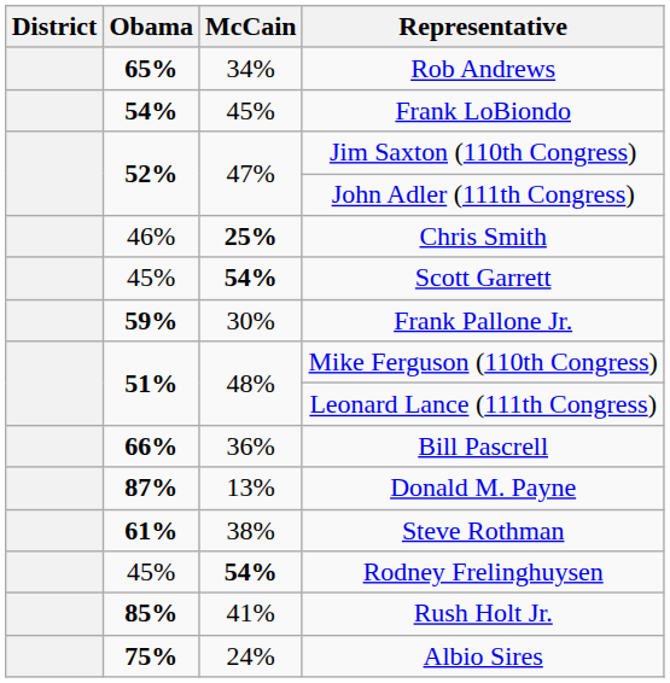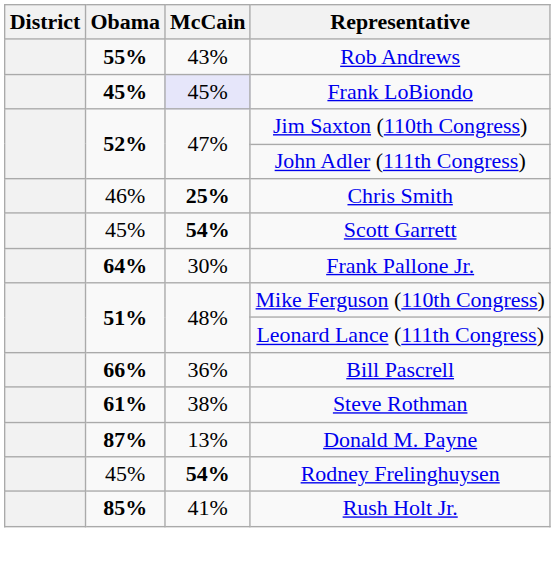 <table class=wikitable>
 <tr>
 <th>District</th>
 <th>Obama</th>
 <th>McCain</th>
 <th>Representative</th>
 </tr>
 <tr align=center>
 <th></th>
-<td><strong>65%</strong></td>
-<td>34%</td>
+<td><strong>55%</strong></td>
+<td>43%</td>
 <td><a href='#'>Rob Andrews</a></td>
 </tr>
 <tr align=center>
 <th></th>
-<td><strong>54%</strong></td>
-<td>45%</td>
+<td><strong>45%</strong></td>
+<td style="background: lavender;">45%</td>
 <td><a href='#'>Frank LoBiondo</a></td>
 </tr>
 <tr align=center>
 <th rowspan=2 ></th>
 <td rowspan=2><strong>52%</strong></td>
 <td rowspan=2>47%</td>
 <td><a href='#'>Jim Saxton</a> (<a href='#'>110th Congress</a>)</td>
 </tr>
 <tr align=center>
 <td><a href='#'>John Adler</a> (<a href='#'>111th Congress</a>)</td>
 </tr>
 <tr align=center>
 <th></th>
 <td>46%</td>
 <td><strong>25%</strong></td>
 <td><a href='#'>Chris Smith</a></td>
 </tr>
 <tr align=center>
 <th></th>
 <td>45%</td>
 <td><strong>54%</strong></td>
 <td><a href='#'>Scott Garrett</a></td>
 </tr>
 <tr align=center>
 <th></th>
-<td><strong>59%</strong></td>
+<td><strong>64%</strong></td>
 <td>30%</td>
 <td><a href='#'>Frank Pallone Jr.</a></td>
 </tr>
 <tr align=center>
 <th rowspan=2 ></th>
 <td rowspan=2><strong>51%</strong></td>
 <td rowspan=2>48%</td>
 <td><a href='#'>Mike Ferguson</a> (<a href='#'>110th Congress</a>)</td>
 </tr>
 <tr align=center>
 <td><a href='#'>Leonard Lance</a> (<a href='#'>111th Congress</a>)</td>
 </tr>
 <tr align=center>
 <th></th>
 <td><strong>66%</strong></td>
 <td>36%</td>
 <td><a href='#'>Bill Pascrell</a></td>
 </tr>
 <tr align=center>
 <th></th>
+<td><strong>61%</strong></td>
+<td>38%</td>
+<td><a href='#'>Steve Rothman</a></td>
+</tr>
+<tr align=center>
+<th></th>
 <td><strong>87%</strong></td>
 <td>13%</td>
 <td><a href='#'>Donald M. Payne</a></td>
-</tr>
-<tr align=center>
-<th></th>
-<td><strong>61%</strong></td>
-<td>38%</td>
-<td><a href='#'>Steve Rothman</a></td>
 </tr>
 <tr align=center>
 <th></th>
 <td>45%</td>
 <td><strong>54%</strong></td>
 <td><a href='#'>Rodney Frelinghuysen</a></td>
 </tr>
 <tr align=center>
 <th></th>
 <td><strong>85%</strong></td>
 <td>41%</td>
 <td><a href='#'>Rush Holt Jr.</a></td>
 </tr>
-<tr align=center>
-<th></th>
-<td><strong>75%</strong></td>
-<td>24%</td>
-<td><a href='#'>Albio Sires</a></td>
-</tr>
 </table>
